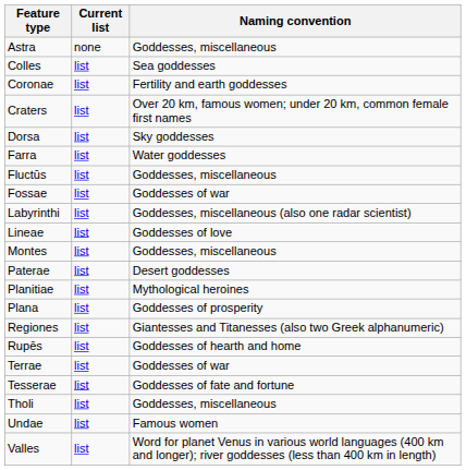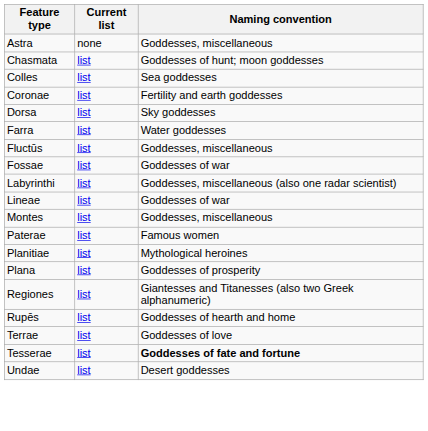 <table class="wikitable">
 <tr>
 <th>Feature type</th>
 <th>Current list</th>
 <th>Naming convention</th>
 </tr>
 <tr>
 <td>Astra</td>
 <td>none </td>
 <td>Goddesses, miscellaneous</td>
 </tr>
 <tr>
+<td>Chasmata</td>
+<td><a href='#'>list</a> </td>
+<td>Goddesses of hunt; moon goddesses</td>
+</tr>
+<tr>
 <td>Colles</td>
 <td><a href='#'>list</a> </td>
 <td>Sea goddesses</td>
 </tr>
 <tr>
 <td>Coronae</td>
 <td><a href='#'>list</a> </td>
 <td>Fertility and earth goddesses</td>
-</tr>
-<tr>
-<td>Craters</td>
-<td><a href='#'>list</a> </td>
-<td>Over 20 km, famous women; under 20 km, common female first names</td>
 </tr>
 <tr>
 <td>Dorsa</td>
 <td><a href='#'>list</a> </td>
 <td>Sky goddesses</td>
 </tr>
 <tr>
 <td>Farra</td>
 <td><a href='#'>list</a> </td>
 <td>Water goddesses</td>
 </tr>
 <tr>
 <td>Fluctūs</td>
 <td><a href='#'>list</a> </td>
 <td>Goddesses, miscellaneous</td>
 </tr>
 <tr>
 <td>Fossae</td>
 <td><a href='#'>list</a> </td>
 <td>Goddesses of war</td>
 </tr>
 <tr>
 <td>Labyrinthi</td>
 <td><a href='#'>list</a> </td>
 <td>Goddesses, miscellaneous (also one radar scientist)</td>
 </tr>
 <tr>
 <td>Lineae</td>
 <td><a href='#'>list</a> </td>
-<td>Goddesses of love</td>
+<td>Goddesses of war</td>
 </tr>
 <tr>
 <td>Montes</td>
 <td><a href='#'>list</a> </td>
 <td>Goddesses, miscellaneous</td>
 </tr>
 <tr>
 <td>Paterae</td>
 <td><a href='#'>list</a> </td>
-<td>Desert goddesses</td>
+<td>Famous women</td>
 </tr>
 <tr>
 <td>Planitiae</td>
 <td><a href='#'>list</a> </td>
 <td>Mythological heroines</td>
 </tr>
 <tr>
 <td>Plana</td>
 <td><a href='#'>list</a> </td>
 <td>Goddesses of prosperity</td>
 </tr>
 <tr>
 <td>Regiones</td>
 <td><a href='#'>list</a> </td>
 <td>Giantesses and Titanesses (also two Greek alphanumeric)</td>
 </tr>
 <tr>
 <td>Rupēs</td>
 <td><a href='#'>list</a> </td>
 <td>Goddesses of hearth and home</td>
 </tr>
 <tr>
 <td>Terrae</td>
 <td><a href='#'>list</a> </td>
-<td>Goddesses of war</td>
+<td>Goddesses of love</td>
 </tr>
 <tr>
 <td>Tesserae</td>
 <td><a href='#'>list</a> </td>
-<td>Goddesses of fate and fortune</td>
-</tr>
-<tr>
-<td>Tholi</td>
-<td><a href='#'>list</a> </td>
-<td>Goddesses, miscellaneous</td>
+<td><strong>Goddesses of fate and fortune</strong></td>
 </tr>
 <tr>
 <td>Undae</td>
 <td><a href='#'>list</a> </td>
-<td>Famous women</td>
-</tr>
-<tr>
-<td>Valles</td>
-<td><a href='#'>list</a> </td>
-<td>Word for planet Venus in various world languages (400 km and longer); river goddesses (less than 400 km in length)</td>
+<td>Desert goddesses</td>
 </tr>
 </table>
